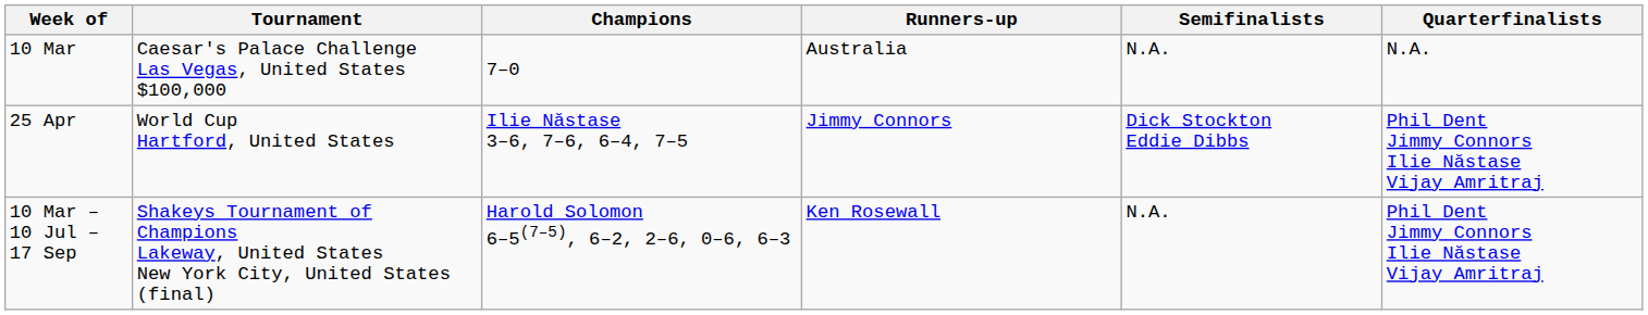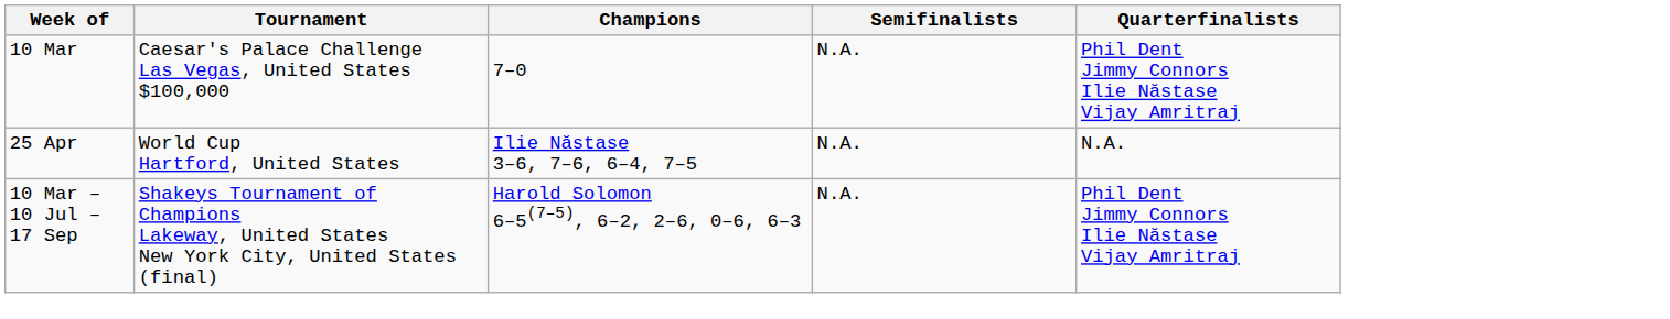 <table class="wikitable" style="font-size:97%;">
 <tr>
 <th width="80">Week of</th>
 <th width="230">Tournament</th>
 <th width="210">Champions</th>
-<th width="210">Runners-up</th>
 <th width="170">Semifinalists</th>
 <th width="170">Quarterfinalists</th>
 </tr>
 <tr valign=top>
 <td>10 Mar</td>
 <td>Caesar's Palace Challenge<br><a href='#'>Las Vegas</a>, United States <br> $100,000</td>
 <td><br>7–0</td>
-<td> Australia</td>
 <td>N.A.</td>
-<td>N.A.</td>
+<td> <a href='#'>Phil Dent</a><br> <a href='#'>Jimmy Connors</a><br> <a href='#'>Ilie Năstase</a><br> <a href='#'>Vijay Amritraj</a></td>
 </tr>
 <tr valign=top>
 <td>25 Apr</td>
 <td>World Cup<br> <a href='#'>Hartford</a>, United States</td>
 <td> <a href='#'>Ilie Năstase</a><br>3–6, 7–6, 6–4, 7–5</td>
-<td> <a href='#'>Jimmy Connors</a></td>
-<td> <a href='#'>Dick Stockton</a><br> <a href='#'>Eddie Dibbs</a></td>
-<td> <a href='#'>Phil Dent</a><br> <a href='#'>Jimmy Connors</a><br> <a href='#'>Ilie Năstase</a><br> <a href='#'>Vijay Amritraj</a></td>
+<td>N.A.</td>
+<td>N.A.</td>
 </tr>
 <tr valign=top>
 <td>10 Mar – <br> 10 Jul – <br> 17 Sep</td>
 <td><a href='#'>Shakeys Tournament of Champions</a><br> <a href='#'>Lakeway</a>, United States <br> New York City, United States (final)</td>
 <td> <a href='#'>Harold Solomon</a><br>6–5<sup>(7–5)</sup>, 6–2, 2–6, 0–6, 6–3</td>
-<td> <a href='#'>Ken Rosewall</a></td>
 <td>N.A.</td>
 <td> <a href='#'>Phil Dent</a><br> <a href='#'>Jimmy Connors</a><br> <a href='#'>Ilie Năstase</a><br> <a href='#'>Vijay Amritraj</a></td>
 </tr>
 </table>
